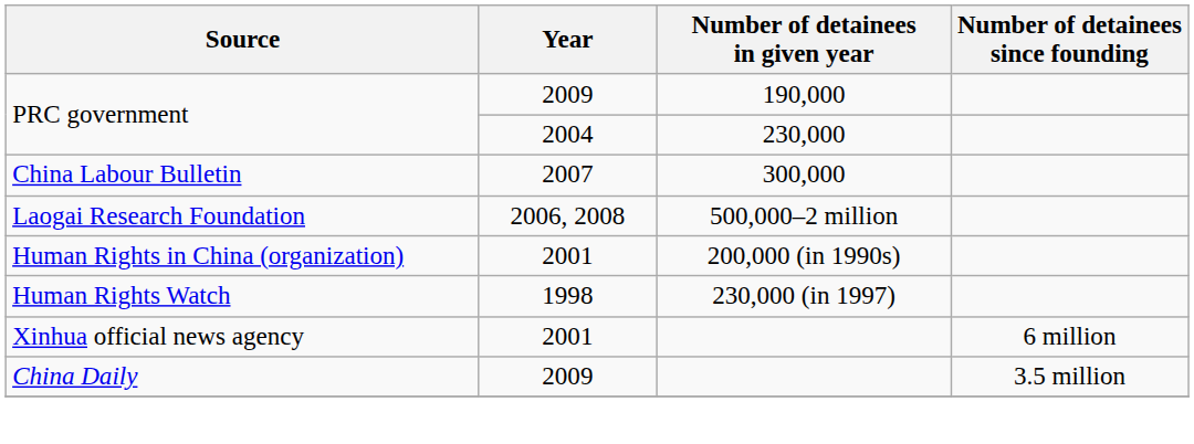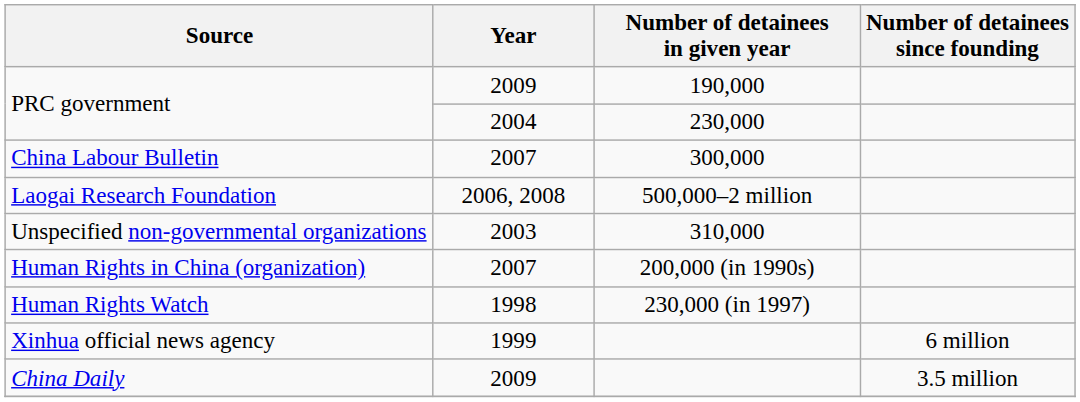 <table class="wikitable" style="margin:1em auto;">
 <tr>
 <th width=40%>Source</th>
 <th width=15#>Year</th>
 <th width=25%>Number of detainees<br>in given year</th>
 <th width=20%>Number of detainees<br>since founding</th>
 </tr>
 <tr>
 <td rowspan=2>PRC government</td>
 <td align="center">2009</td>
 <td align="center">190,000</td>
 <td></td>
 </tr>
 <tr>
 <td align="center">2004</td>
 <td align="center">230,000</td>
 <td></td>
 </tr>
 <tr>
 <td><a href='#'>China Labour Bulletin</a></td>
 <td align="center">2007</td>
 <td align="center">300,000</td>
 <td></td>
 </tr>
 <tr>
 <td><a href='#'>Laogai Research Foundation</a></td>
 <td align="center">2006, 2008</td>
 <td align="center">500,000–2 million</td>
 <td></td>
 </tr>
 <tr>
+<td>Unspecified <a href='#'>non-governmental organizations</a></td>
+<td align="center">2003</td>
+<td align="center">310,000</td>
+<td></td>
+</tr>
+<tr>
 <td><a href='#'>Human Rights in China (organization)</a></td>
-<td align="center">2001</td>
+<td align="center">2007</td>
 <td align="center">200,000 (in 1990s)</td>
 <td></td>
 </tr>
 <tr>
 <td><a href='#'>Human Rights Watch</a></td>
 <td align="center">1998</td>
 <td align="center">230,000 (in 1997)</td>
 <td></td>
 </tr>
 <tr>
 <td><a href='#'>Xinhua</a> official news agency</td>
-<td align="center">2001</td>
+<td align="center">1999</td>
 <td></td>
 <td align="center">6 million</td>
 </tr>
 <tr>
 <td><em><a href='#'>China Daily</a></em></td>
 <td align="center">2009</td>
 <td></td>
 <td align="center">3.5 million</td>
 </tr>
 <tr>
 </tr>
 </table>
